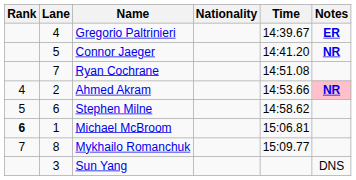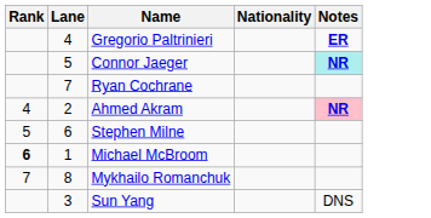 <table class="wikitable sortable" style="text-align:center">
 <tr>
 <th>Rank</th>
 <th>Lane</th>
 <th>Name</th>
 <th>Nationality</th>
-<th>Time</th>
 <th>Notes</th>
 </tr>
 <tr>
 <td></td>
 <td>4</td>
 <td align=left><a href='#'>Gregorio Paltrinieri</a></td>
 <td align=left></td>
-<td>14:39.67</td>
 <td><strong><a href='#'>ER</a></strong></td>
 </tr>
 <tr>
 <td></td>
 <td>5</td>
 <td align=left><a href='#'>Connor Jaeger</a></td>
 <td align=left></td>
-<td>14:41.20</td>
-<td><strong><a href='#'>NR</a></strong></td>
+<td style="background: paleturquoise;"><strong><a href='#'>NR</a></strong></td>
 </tr>
 <tr>
 <td></td>
 <td>7</td>
 <td align=left><a href='#'>Ryan Cochrane</a></td>
 <td align=left></td>
-<td>14:51.08</td>
 <td></td>
 </tr>
 <tr>
 <td>4</td>
 <td>2</td>
 <td align=left><a href='#'>Ahmed Akram</a></td>
 <td align=left></td>
-<td>14:53.66</td>
 <td style="background: pink;"><strong><a href='#'>NR</a></strong></td>
 </tr>
 <tr>
 <td>5</td>
 <td>6</td>
 <td align=left><a href='#'>Stephen Milne</a></td>
 <td align=left></td>
-<td>14:58.62</td>
 <td></td>
 </tr>
 <tr>
 <td><strong>6</strong></td>
 <td>1</td>
 <td align=left><a href='#'>Michael McBroom</a></td>
 <td align=left></td>
-<td>15:06.81</td>
 <td></td>
 </tr>
 <tr>
 <td>7</td>
 <td>8</td>
 <td align=left><a href='#'>Mykhailo Romanchuk</a></td>
 <td align=left></td>
-<td>15:09.77</td>
 <td></td>
 </tr>
 <tr>
 <td></td>
 <td>3</td>
 <td align=left><a href='#'>Sun Yang</a></td>
 <td align=left></td>
-<td></td>
 <td>DNS</td>
 </tr>
 </table>
